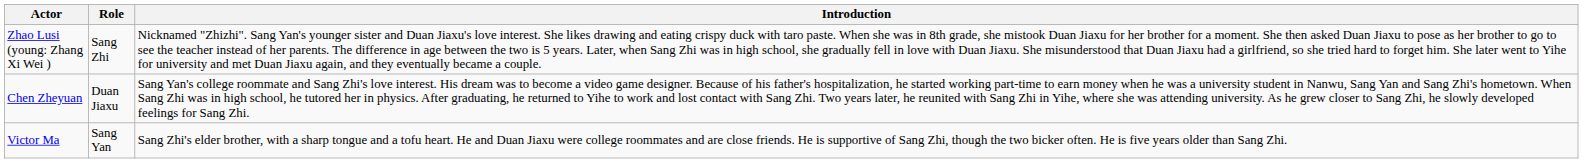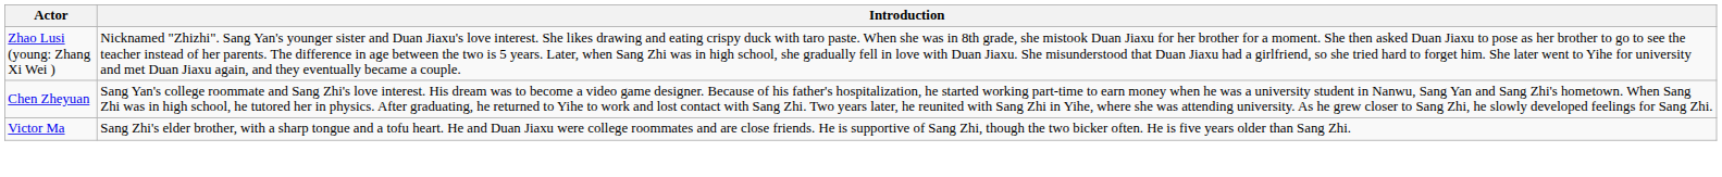 <table class="wikitable">
 <tr>
 <th><strong>Actor</strong></th>
-<th><strong>Role</strong></th>
 <th><strong>Introduction</strong></th>
 </tr>
 <tr>
 <td><a href='#'>Zhao Lusi</a><br>(young: Zhang Xi Wei )</td>
-<td>Sang Zhi</td>
 <td>Nicknamed "Zhizhi". Sang Yan's younger sister and Duan Jiaxu's love interest. She likes drawing and eating crispy duck with taro paste. When she was in 8th grade, she mistook Duan Jiaxu for her brother for a moment. She then asked Duan Jiaxu to pose as her brother to go to see the teacher instead of her parents. The difference in age between the two is 5 years. Later, when Sang Zhi was in high school, she gradually fell in love with Duan Jiaxu. She misunderstood that Duan Jiaxu had a girlfriend, so she tried hard to forget him. She later went to Yihe for university and met Duan Jiaxu again, and they eventually became a couple.</td>
 </tr>
 <tr>
 <td><a href='#'>Chen Zheyuan</a></td>
-<td>Duan Jiaxu</td>
 <td>Sang Yan's college roommate and Sang Zhi's love interest. His dream was to become a video game designer. Because of his father's hospitalization, he started working part-time to earn money when he was a university student in Nanwu, Sang Yan and Sang Zhi's hometown. When Sang Zhi was in high school, he tutored her in physics. After graduating, he returned to Yihe to work and lost contact with Sang Zhi. Two years later, he reunited with Sang Zhi in Yihe, where she was attending university. As he grew closer to Sang Zhi, he slowly developed feelings for Sang Zhi.</td>
 </tr>
 <tr>
 <td><a href='#'>Victor Ma</a></td>
-<td>Sang Yan</td>
 <td>Sang Zhi's elder brother, with a sharp tongue and a tofu heart. He and Duan Jiaxu were college roommates and are close friends. He is supportive of Sang Zhi, though the two bicker often. He is five years older than Sang Zhi.</td>
 </tr>
 </table>
